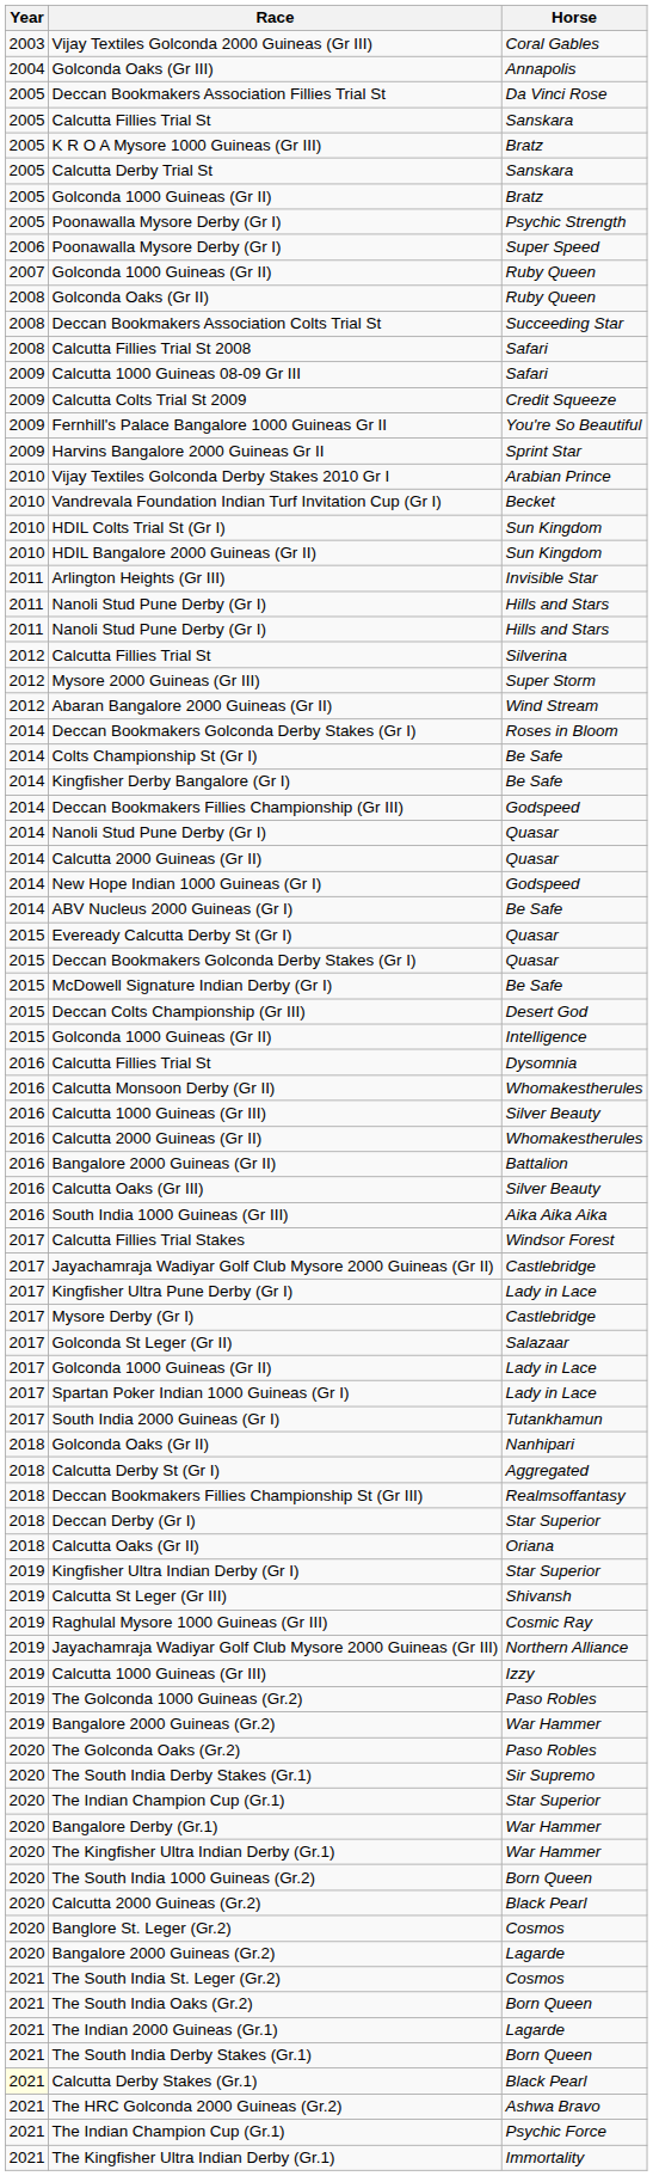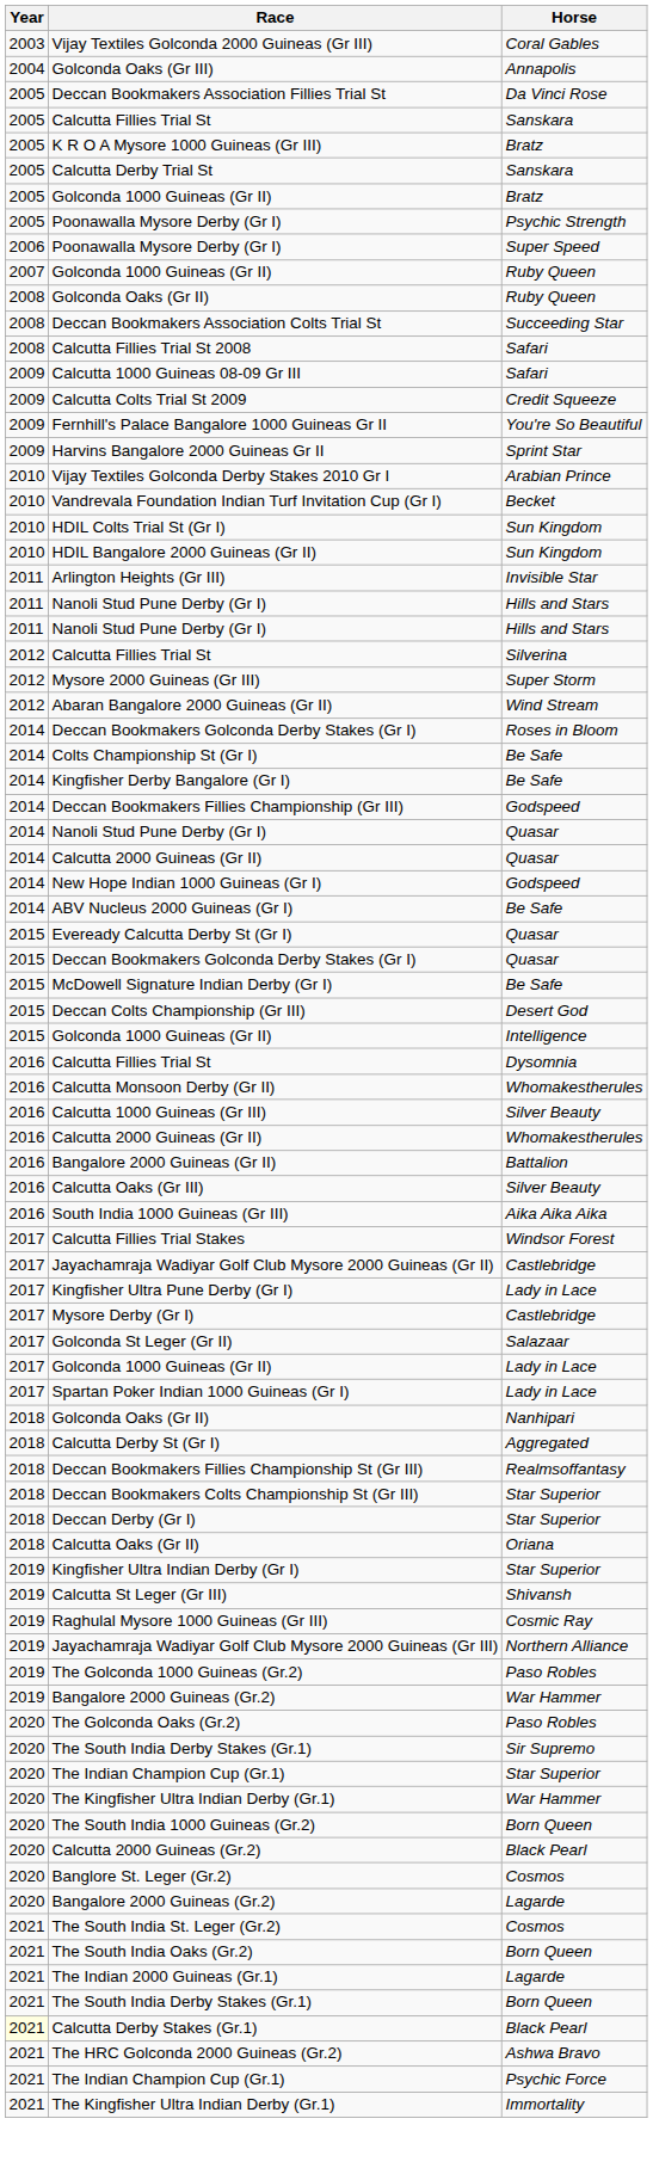 <table class="wikitable">
 <tr>
 <th>Year</th>
 <th>Race</th>
 <th>Horse</th>
 </tr>
 <tr>
 <td>2003</td>
 <td>Vijay Textiles Golconda 2000 Guineas (Gr III)</td>
 <td><em>Coral Gables</em></td>
 </tr>
 <tr>
 <td>2004</td>
 <td>Golconda Oaks (Gr III)</td>
 <td><em>Annapolis</em></td>
 </tr>
 <tr>
 <td>2005</td>
 <td>Deccan Bookmakers Association Fillies Trial St</td>
 <td><em>Da Vinci Rose</em></td>
 </tr>
 <tr>
 <td>2005</td>
 <td>Calcutta Fillies Trial St</td>
 <td><em>Sanskara</em></td>
 </tr>
 <tr>
 <td>2005</td>
 <td>K R O A Mysore 1000 Guineas (Gr III)</td>
 <td><em>Bratz</em></td>
 </tr>
 <tr>
 <td>2005</td>
 <td>Calcutta Derby Trial St</td>
 <td><em>Sanskara</em></td>
 </tr>
 <tr>
 <td>2005</td>
 <td>Golconda 1000 Guineas (Gr II)</td>
 <td><em>Bratz</em></td>
 </tr>
 <tr>
 <td>2005</td>
 <td>Poonawalla Mysore Derby (Gr I)</td>
 <td><em>Psychic Strength</em></td>
 </tr>
 <tr>
 <td>2006</td>
 <td>Poonawalla Mysore Derby (Gr I)</td>
 <td><em>Super Speed</em></td>
 </tr>
 <tr>
 <td>2007</td>
 <td>Golconda 1000 Guineas (Gr II)</td>
 <td><em>Ruby Queen</em></td>
 </tr>
 <tr>
 <td>2008</td>
 <td>Golconda Oaks (Gr II)</td>
 <td><em>Ruby Queen</em></td>
 </tr>
 <tr>
 <td>2008</td>
 <td>Deccan Bookmakers Association Colts Trial St</td>
 <td><em>Succeeding Star</em></td>
 </tr>
 <tr>
 <td>2008</td>
 <td>Calcutta Fillies Trial St 2008</td>
 <td><em>Safari</em></td>
 </tr>
 <tr>
 <td>2009</td>
 <td>Calcutta 1000 Guineas 08-09 Gr III</td>
 <td><em>Safari</em></td>
 </tr>
 <tr>
 <td>2009</td>
 <td>Calcutta Colts Trial St 2009</td>
 <td><em>Credit Squeeze</em></td>
 </tr>
 <tr>
 <td>2009</td>
 <td>Fernhill's Palace Bangalore 1000 Guineas Gr II</td>
 <td><em>You're So Beautiful</em></td>
 </tr>
 <tr>
 <td>2009</td>
 <td>Harvins Bangalore 2000 Guineas Gr II</td>
 <td><em>Sprint Star</em></td>
 </tr>
 <tr>
 <td>2010</td>
 <td>Vijay Textiles Golconda Derby Stakes 2010 Gr I</td>
 <td><em>Arabian Prince</em></td>
 </tr>
 <tr>
 <td>2010</td>
 <td>Vandrevala Foundation Indian Turf Invitation Cup (Gr I)</td>
 <td><em>Becket</em></td>
 </tr>
 <tr>
 <td>2010</td>
 <td>HDIL Colts Trial St (Gr I)</td>
 <td><em>Sun Kingdom</em></td>
 </tr>
 <tr>
 <td>2010</td>
 <td>HDIL Bangalore 2000 Guineas (Gr II)</td>
 <td><em>Sun Kingdom</em></td>
 </tr>
 <tr>
 <td>2011</td>
 <td>Arlington Heights (Gr III)</td>
 <td><em>Invisible Star</em></td>
 </tr>
 <tr>
 <td>2011</td>
 <td>Nanoli Stud Pune Derby (Gr I)</td>
 <td><em>Hills and Stars</em></td>
 </tr>
 <tr>
 <td>2011</td>
 <td>Nanoli Stud Pune Derby (Gr I)</td>
 <td><em>Hills and Stars</em></td>
 </tr>
 <tr>
 <td>2012</td>
 <td>Calcutta Fillies Trial St</td>
 <td><em>Silverina</em></td>
 </tr>
 <tr>
 <td>2012</td>
 <td>Mysore 2000 Guineas (Gr III)</td>
 <td><em>Super Storm</em></td>
 </tr>
 <tr>
 <td>2012</td>
 <td>Abaran Bangalore 2000 Guineas (Gr II)</td>
 <td><em>Wind Stream</em></td>
 </tr>
 <tr>
 <td>2014</td>
 <td>Deccan Bookmakers Golconda Derby Stakes (Gr I)</td>
 <td><em>Roses in Bloom</em></td>
 </tr>
 <tr>
 <td>2014</td>
 <td>Colts Championship St (Gr I)</td>
 <td><em>Be Safe</em></td>
 </tr>
 <tr>
 <td>2014</td>
 <td>Kingfisher Derby Bangalore (Gr I)</td>
 <td><em>Be Safe</em></td>
 </tr>
 <tr>
 <td>2014</td>
 <td>Deccan Bookmakers Fillies Championship (Gr III)</td>
 <td><em>Godspeed</em></td>
 </tr>
 <tr>
 <td>2014</td>
 <td>Nanoli Stud Pune Derby (Gr I)</td>
 <td><em>Quasar</em></td>
 </tr>
 <tr>
 <td>2014</td>
 <td>Calcutta 2000 Guineas (Gr II)</td>
 <td><em>Quasar</em></td>
 </tr>
 <tr>
 <td>2014</td>
 <td>New Hope Indian 1000 Guineas (Gr I)</td>
 <td><em>Godspeed</em></td>
 </tr>
 <tr>
 <td>2014</td>
 <td>ABV Nucleus 2000 Guineas (Gr I)</td>
 <td><em>Be Safe</em></td>
 </tr>
 <tr>
 <td>2015</td>
 <td>Eveready Calcutta Derby St (Gr I)</td>
 <td><em>Quasar</em></td>
 </tr>
 <tr>
 <td>2015</td>
 <td>Deccan Bookmakers Golconda Derby Stakes (Gr I)</td>
 <td><em>Quasar</em></td>
 </tr>
 <tr>
 <td>2015</td>
 <td>McDowell Signature Indian Derby (Gr I)</td>
 <td><em>Be Safe</em></td>
 </tr>
 <tr>
 <td>2015</td>
 <td>Deccan Colts Championship (Gr III)</td>
 <td><em>Desert God</em></td>
 </tr>
 <tr>
 <td>2015</td>
 <td>Golconda 1000 Guineas (Gr II)</td>
 <td><em>Intelligence</em></td>
 </tr>
 <tr>
 <td>2016</td>
 <td>Calcutta Fillies Trial St</td>
 <td><em>Dysomnia</em></td>
 </tr>
 <tr>
 <td>2016</td>
 <td>Calcutta Monsoon Derby (Gr II)</td>
 <td><em>Whomakestherules</em></td>
 </tr>
 <tr>
 <td>2016</td>
 <td>Calcutta 1000 Guineas (Gr III)</td>
 <td><em>Silver Beauty</em></td>
 </tr>
 <tr>
 <td>2016</td>
 <td>Calcutta 2000 Guineas (Gr II)</td>
 <td><em>Whomakestherules</em></td>
 </tr>
 <tr>
 <td>2016</td>
 <td>Bangalore 2000 Guineas (Gr II)</td>
 <td><em>Battalion</em></td>
 </tr>
 <tr>
 <td>2016</td>
 <td>Calcutta Oaks (Gr III)</td>
 <td><em>Silver Beauty</em></td>
 </tr>
 <tr>
 <td>2016</td>
 <td>South India 1000 Guineas (Gr III)</td>
 <td><em>Aika Aika Aika</em></td>
 </tr>
 <tr>
 <td>2017</td>
 <td>Calcutta Fillies Trial Stakes</td>
 <td><em>Windsor Forest</em></td>
 </tr>
 <tr>
 <td>2017</td>
 <td>Jayachamraja Wadiyar Golf Club Mysore 2000 Guineas (Gr II)</td>
 <td><em>Castlebridge</em></td>
 </tr>
 <tr>
 <td>2017</td>
 <td>Kingfisher Ultra Pune Derby (Gr I)</td>
 <td><em>Lady in Lace</em></td>
 </tr>
 <tr>
 <td>2017</td>
 <td>Mysore Derby (Gr I)</td>
 <td><em>Castlebridge</em></td>
 </tr>
 <tr>
 <td>2017</td>
 <td>Golconda St Leger (Gr II)</td>
 <td><em>Salazaar</em></td>
 </tr>
 <tr>
 <td>2017</td>
 <td>Golconda 1000 Guineas (Gr II)</td>
 <td><em>Lady in Lace</em></td>
 </tr>
 <tr>
 <td>2017</td>
 <td>Spartan Poker Indian 1000 Guineas (Gr I)</td>
 <td><em>Lady in Lace</em></td>
 </tr>
 <tr>
-<td>2017</td>
-<td>South India 2000 Guineas (Gr I)</td>
-<td><em>Tutankhamun</em></td>
-</tr>
-<tr>
 <td>2018</td>
 <td>Golconda Oaks (Gr II)</td>
 <td><em>Nanhipari</em></td>
 </tr>
 <tr>
 <td>2018</td>
 <td>Calcutta Derby St (Gr I)</td>
 <td><em>Aggregated</em></td>
 </tr>
 <tr>
 <td>2018</td>
 <td>Deccan Bookmakers Fillies Championship St (Gr III)</td>
 <td><em>Realmsoffantasy</em></td>
+</tr>
+<tr>
+<td>2018</td>
+<td>Deccan Bookmakers Colts Championship St (Gr III)</td>
+<td><em>Star Superior</em></td>
 </tr>
 <tr>
 <td>2018</td>
 <td>Deccan Derby (Gr I)</td>
 <td><em>Star Superior</em></td>
 </tr>
 <tr>
 <td>2018</td>
 <td>Calcutta Oaks (Gr II)</td>
 <td><em>Oriana</em></td>
 </tr>
 <tr>
 <td>2019</td>
 <td>Kingfisher Ultra Indian Derby (Gr I)</td>
 <td><em>Star Superior</em></td>
 </tr>
 <tr>
 <td>2019</td>
 <td>Calcutta St Leger (Gr III)</td>
 <td><em>Shivansh</em></td>
 </tr>
 <tr>
 <td>2019</td>
 <td>Raghulal Mysore 1000 Guineas (Gr III)</td>
 <td><em>Cosmic Ray</em></td>
 </tr>
 <tr>
 <td>2019</td>
 <td>Jayachamraja Wadiyar Golf Club Mysore 2000 Guineas (Gr III)</td>
 <td><em>Northern Alliance</em></td>
 </tr>
 <tr>
 <td>2019</td>
-<td>Calcutta 1000 Guineas (Gr III)</td>
-<td><em>Izzy</em></td>
-</tr>
-<tr>
-<td>2019</td>
 <td>The Golconda 1000 Guineas (Gr.2)</td>
 <td><em>Paso Robles</em></td>
 </tr>
 <tr>
 <td>2019</td>
 <td>Bangalore 2000 Guineas (Gr.2)</td>
 <td><em>War Hammer</em></td>
 </tr>
 <tr>
 <td>2020</td>
 <td>The Golconda Oaks (Gr.2)</td>
 <td><em>Paso Robles</em></td>
 </tr>
 <tr>
 <td>2020</td>
 <td>The South India Derby Stakes (Gr.1)</td>
 <td><em>Sir Supremo</em></td>
 </tr>
 <tr>
 <td>2020</td>
 <td>The Indian Champion Cup (Gr.1)</td>
 <td><em>Star Superior</em></td>
-</tr>
-<tr>
-<td>2020</td>
-<td>Bangalore Derby (Gr.1)</td>
-<td><em>War Hammer</em></td>
 </tr>
 <tr>
 <td>2020</td>
 <td>The Kingfisher Ultra Indian Derby (Gr.1)</td>
 <td><em>War Hammer</em></td>
 </tr>
 <tr>
 <td>2020</td>
 <td>The South India 1000 Guineas (Gr.2)</td>
 <td><em>Born Queen</em></td>
 </tr>
 <tr>
 <td>2020</td>
 <td>Calcutta 2000 Guineas (Gr.2)</td>
 <td><em>Black Pearl</em></td>
 </tr>
 <tr>
 <td>2020</td>
 <td>Banglore St. Leger (Gr.2)</td>
 <td><em>Cosmos</em></td>
 </tr>
 <tr>
 <td>2020</td>
 <td>Bangalore 2000 Guineas (Gr.2)</td>
 <td><em>Lagarde</em></td>
 </tr>
 <tr>
 <td>2021</td>
 <td>The South India St. Leger (Gr.2)</td>
 <td><em>Cosmos</em></td>
 </tr>
 <tr>
 <td>2021</td>
 <td>The South India Oaks (Gr.2)</td>
 <td><em>Born Queen</em></td>
 </tr>
 <tr>
 <td>2021</td>
 <td>The Indian 2000 Guineas (Gr.1)</td>
 <td><em>Lagarde</em></td>
 </tr>
 <tr>
 <td>2021</td>
 <td>The South India Derby Stakes (Gr.1)</td>
 <td><em>Born Queen</em></td>
 </tr>
 <tr>
 <td style="background: lightyellow;">2021</td>
 <td>Calcutta Derby Stakes (Gr.1)</td>
 <td><em>Black Pearl</em></td>
 </tr>
 <tr>
 <td>2021</td>
 <td>The HRC Golconda 2000 Guineas (Gr.2)</td>
 <td><em>Ashwa Bravo</em></td>
 </tr>
 <tr>
 <td>2021</td>
 <td>The Indian Champion Cup (Gr.1)</td>
 <td><em>Psychic Force</em></td>
 </tr>
 <tr>
 <td>2021</td>
 <td>The Kingfisher Ultra Indian Derby (Gr.1)</td>
 <td><em>Immortality</em></td>
 </tr>
 </table>
